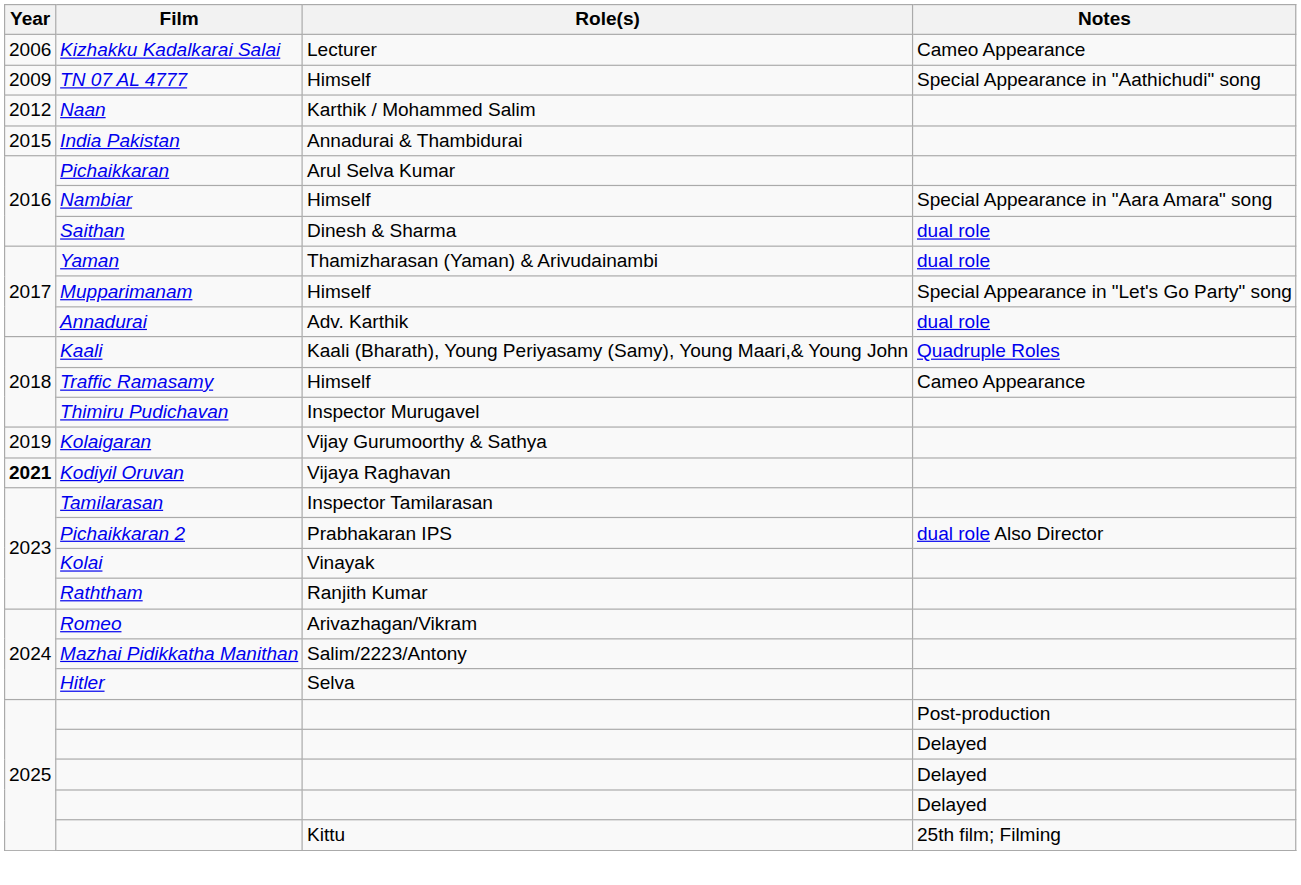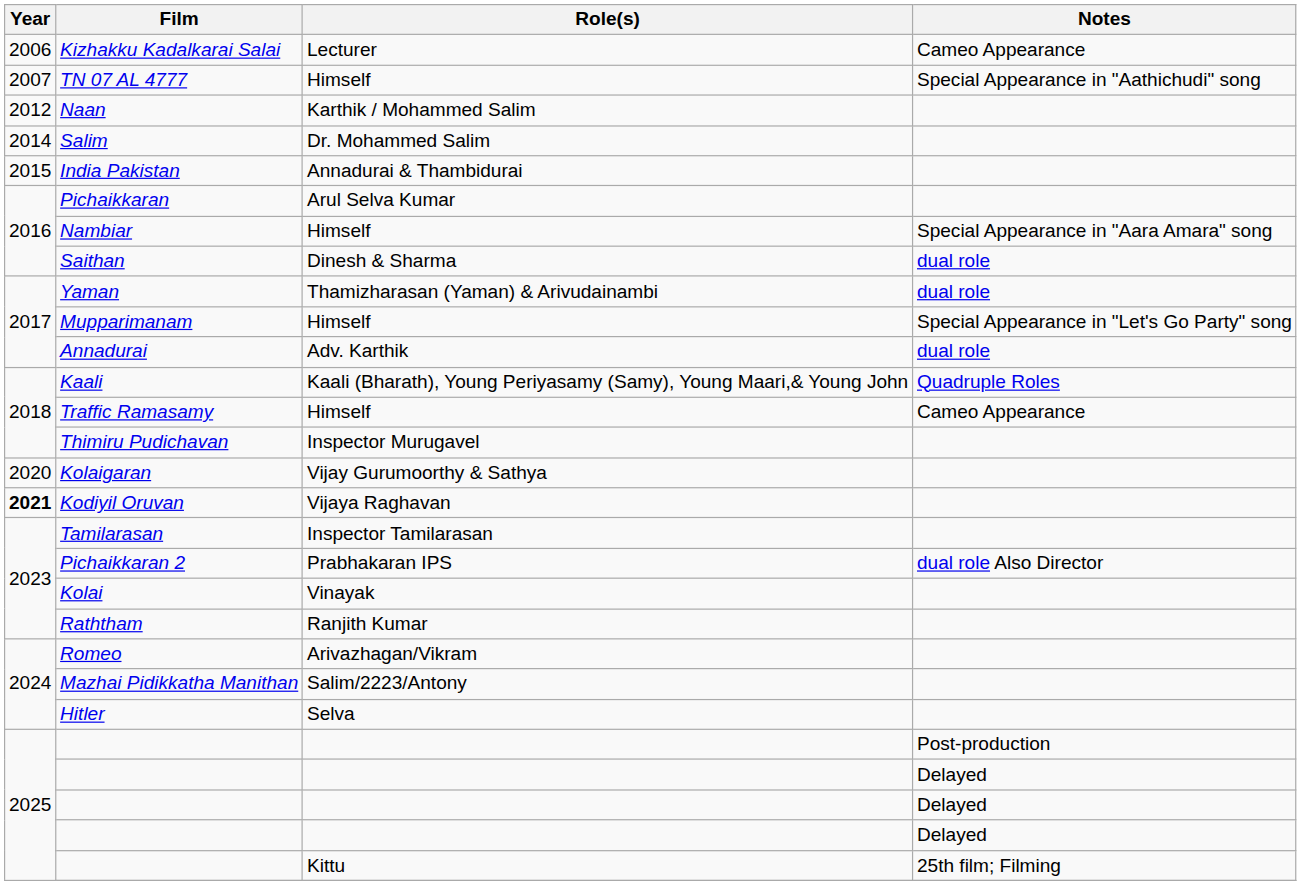 <table class="wikitable">
 <tr bgcolor="" style="text-align:center;">
 <th>Year</th>
 <th>Film</th>
 <th>Role(s)</th>
 <th>Notes</th>
 </tr>
 <tr>
 <td>2006</td>
 <td><em><a href='#'>Kizhakku Kadalkarai Salai</a></em></td>
 <td>Lecturer</td>
 <td>Cameo Appearance</td>
 </tr>
 <tr>
-<td>2009</td>
+<td>2007</td>
 <td><em><a href='#'>TN 07 AL 4777</a></em></td>
 <td>Himself</td>
 <td>Special Appearance in "Aathichudi" song</td>
 </tr>
 <tr>
 <td>2012</td>
 <td><em><a href='#'>Naan</a></em></td>
 <td>Karthik / Mohammed Salim</td>
+<td></td>
+</tr>
+<tr>
+<td>2014</td>
+<td><em><a href='#'>Salim</a></em></td>
+<td>Dr. Mohammed Salim</td>
 <td></td>
 </tr>
 <tr>
 <td>2015</td>
 <td><em><a href='#'>India Pakistan</a></em></td>
 <td>Annadurai & Thambidurai</td>
 <td></td>
 </tr>
 <tr>
 <td rowspan="3">2016</td>
 <td><em><a href='#'>Pichaikkaran</a></em></td>
 <td>Arul Selva Kumar</td>
 <td></td>
 </tr>
 <tr>
 <td><em><a href='#'>Nambiar</a></em></td>
 <td>Himself</td>
 <td>Special Appearance in "Aara Amara" song</td>
 </tr>
 <tr>
 <td><em><a href='#'>Saithan</a></em></td>
 <td>Dinesh & Sharma</td>
 <td><a href='#'>dual role</a></td>
 </tr>
 <tr>
 <td rowspan="3">2017</td>
 <td><em><a href='#'>Yaman</a></em></td>
 <td>Thamizharasan (Yaman) & Arivudainambi</td>
 <td><a href='#'>dual role</a></td>
 </tr>
 <tr>
 <td><em><a href='#'>Mupparimanam</a></em></td>
 <td>Himself</td>
 <td>Special Appearance in "Let's Go Party" song</td>
 </tr>
 <tr>
 <td><em><a href='#'>Annadurai</a></em></td>
 <td>Adv. Karthik</td>
 <td><a href='#'>dual role</a></td>
 </tr>
 <tr>
 <td rowspan="3">2018</td>
 <td><em><a href='#'>Kaali</a></em></td>
 <td>Kaali (Bharath), Young Periyasamy (Samy), Young Maari,& Young John</td>
 <td><a href='#'>Quadruple Roles</a></td>
 </tr>
 <tr>
 <td><em><a href='#'>Traffic Ramasamy</a></em></td>
 <td>Himself</td>
 <td>Cameo Appearance</td>
 </tr>
 <tr>
 <td><em><a href='#'>Thimiru Pudichavan</a></em></td>
 <td>Inspector Murugavel</td>
 <td></td>
 </tr>
 <tr>
-<td>2019</td>
+<td>2020</td>
 <td><em><a href='#'>Kolaigaran</a></em></td>
 <td>Vijay Gurumoorthy & Sathya</td>
 <td></td>
 </tr>
 <tr>
 <td><strong>2021</strong></td>
 <td><em><a href='#'>Kodiyil Oruvan</a></em></td>
 <td>Vijaya Raghavan</td>
 <td></td>
 </tr>
 <tr>
 <td rowspan="4">2023</td>
 <td><em><a href='#'>Tamilarasan</a></em></td>
 <td>Inspector Tamilarasan</td>
 <td></td>
 </tr>
 <tr>
 <td><em><a href='#'>Pichaikkaran 2</a></em></td>
 <td>Prabhakaran IPS</td>
 <td><a href='#'>dual role</a> Also Director</td>
 </tr>
 <tr>
 <td><em><a href='#'>Kolai</a></em></td>
 <td>Vinayak</td>
 <td></td>
 </tr>
 <tr>
 <td><em><a href='#'>Raththam</a></em></td>
 <td>Ranjith Kumar</td>
 <td></td>
 </tr>
 <tr>
 <td rowspan="3">2024</td>
 <td><em><a href='#'>Romeo</a></em></td>
 <td>Arivazhagan/Vikram</td>
 <td></td>
 </tr>
 <tr>
 <td><em><a href='#'>Mazhai Pidikkatha Manithan</a></em></td>
 <td>Salim/2223/Antony</td>
 <td></td>
 </tr>
 <tr>
 <td><em><a href='#'>Hitler</a></em></td>
 <td>Selva</td>
 <td></td>
 </tr>
 <tr>
 <td rowspan="6">2025</td>
 <td></td>
 <td></td>
 <td>Post-production</td>
 </tr>
 <tr>
 <td></td>
 <td></td>
 <td>Delayed</td>
 </tr>
 <tr>
 <td></td>
 <td></td>
 <td>Delayed</td>
 </tr>
 <tr>
 <td></td>
 <td></td>
 <td>Delayed</td>
 </tr>
 <tr>
 <td></td>
 <td>Kittu</td>
 <td>25th film; Filming </td>
 </tr>
 <tr>
 </tr>
 </table>
